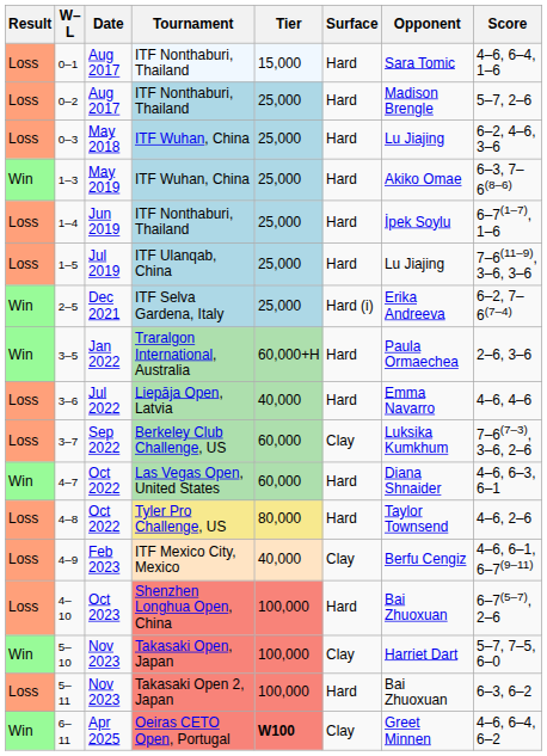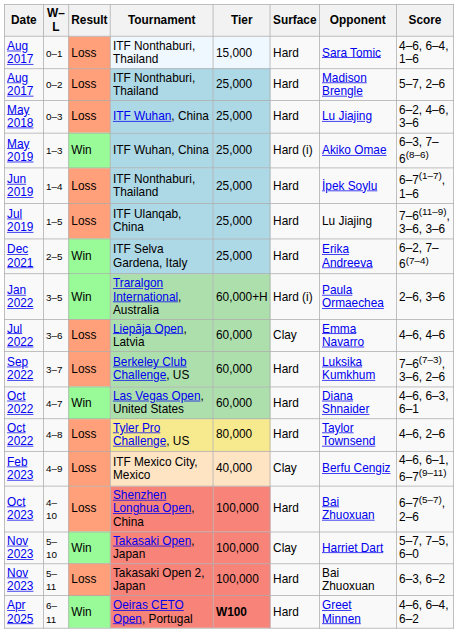 <table class="sortable wikitable">
 <tr>
+<th>Date</th>
+<th class="unsortable">W–L</th>
 <th>Result</th>
-<th class="unsortable">W–L</th>
-<th>Date</th>
 <th>Tournament</th>
 <th>Tier</th>
 <th>Surface</th>
 <th>Opponent</th>
 <th class="unsortable">Score</th>
 </tr>
 <tr>
+<td><a href='#'>Aug 2017</a></td>
+<td><small>0–1</small></td>
 <td style="background:#ffa07a;">Loss</td>
-<td><small>0–1</small></td>
-<td><a href='#'>Aug 2017</a></td>
 <td style="background:#f0f8ff;">ITF Nonthaburi, Thailand</td>
 <td style="background:#f0f8ff;">15,000</td>
 <td>Hard</td>
 <td> <a href='#'>Sara Tomic</a></td>
 <td>4–6, 6–4, 1–6</td>
 </tr>
 <tr>
+<td><a href='#'>Aug 2017</a></td>
+<td><small>0–2</small></td>
 <td style="background:#ffa07a;">Loss</td>
-<td><small>0–2</small></td>
-<td><a href='#'>Aug 2017</a></td>
 <td style="background:lightblue;">ITF Nonthaburi, Thailand</td>
 <td style="background:lightblue;">25,000</td>
 <td>Hard</td>
 <td> <a href='#'>Madison Brengle</a></td>
 <td>5–7, 2–6</td>
 </tr>
 <tr>
+<td><a href='#'>May 2018</a></td>
+<td><small>0–3</small></td>
 <td style="background:#ffa07a">Loss</td>
-<td><small>0–3</small></td>
-<td><a href='#'>May 2018</a></td>
 <td style="background:lightblue;"><a href='#'>ITF Wuhan</a>, China</td>
 <td style="background:lightblue;">25,000</td>
 <td>Hard</td>
 <td> <a href='#'>Lu Jiajing</a></td>
 <td>6–2, 4–6, 3–6</td>
 </tr>
 <tr>
+<td><a href='#'>May 2019</a></td>
+<td><small>1–3</small></td>
 <td style="background:#98fb98">Win</td>
-<td><small>1–3</small></td>
-<td><a href='#'>May 2019</a></td>
 <td style="background:lightblue;">ITF Wuhan, China</td>
 <td style="background:lightblue;">25,000</td>
-<td>Hard</td>
+<td>Hard (i)</td>
 <td> <a href='#'>Akiko Omae</a></td>
 <td>6–3, 7–6<sup>(8–6)</sup></td>
 </tr>
 <tr>
+<td><a href='#'>Jun 2019</a></td>
+<td><small>1–4</small></td>
 <td style="background:#ffa07a;">Loss</td>
-<td><small>1–4</small></td>
-<td><a href='#'>Jun 2019</a></td>
 <td style="background:lightblue;">ITF Nonthaburi, Thailand</td>
 <td style="background:lightblue;">25,000</td>
 <td>Hard</td>
 <td> <a href='#'>İpek Soylu</a></td>
 <td>6–7<sup>(1–7)</sup>, 1–6</td>
 </tr>
 <tr>
+<td><a href='#'>Jul 2019</a></td>
+<td><small>1–5</small></td>
 <td style="background:#ffa07a;">Loss</td>
-<td><small>1–5</small></td>
-<td><a href='#'>Jul 2019</a></td>
 <td style="background:lightblue;">ITF Ulanqab, China</td>
 <td style="background:lightblue;">25,000</td>
 <td>Hard</td>
 <td> Lu Jiajing</td>
 <td>7–6<sup>(11–9)</sup>, 3–6, 3–6</td>
 </tr>
 <tr>
+<td><a href='#'>Dec 2021</a></td>
+<td><small>2–5</small></td>
 <td style="background:#98FB98;">Win</td>
-<td><small>2–5</small></td>
-<td><a href='#'>Dec 2021</a></td>
 <td style="background:lightblue;">ITF Selva Gardena, Italy</td>
 <td style="background:lightblue;">25,000</td>
-<td>Hard (i)</td>
+<td>Hard</td>
 <td> <a href='#'>Erika Andreeva</a></td>
 <td>6–2, 7–6<sup>(7–4)</sup></td>
 </tr>
 <tr>
+<td><a href='#'>Jan 2022</a></td>
+<td><small>3–5</small></td>
 <td bgcolor=98FB98>Win</td>
-<td><small>3–5</small></td>
-<td><a href='#'>Jan 2022</a></td>
 <td style="background:#addfad;"><a href='#'>Traralgon International</a>, Australia</td>
 <td style="background:#addfad;">60,000+H</td>
-<td>Hard</td>
+<td>Hard (i)</td>
 <td> <a href='#'>Paula Ormaechea</a></td>
 <td>2–6, 3–6</td>
 </tr>
 <tr>
+<td><a href='#'>Jul 2022</a></td>
+<td><small>3–6</small></td>
 <td bgcolor=ffa07a>Loss</td>
-<td><small>3–6</small></td>
-<td><a href='#'>Jul 2022</a></td>
 <td style="background:#addfad;"><a href='#'>Liepāja Open</a>, Latvia</td>
-<td style="background:#addfad;">40,000</td>
-<td>Hard</td>
+<td style="background:#addfad;">60,000</td>
+<td>Clay</td>
 <td> <a href='#'>Emma Navarro</a></td>
 <td>4–6, 4–6</td>
 </tr>
 <tr>
+<td><a href='#'>Sep 2022</a></td>
+<td><small>3–7</small></td>
 <td bgcolor=ffa07a>Loss</td>
-<td><small>3–7</small></td>
-<td><a href='#'>Sep 2022</a></td>
 <td style="background:#addfad;"><a href='#'>Berkeley Club Challenge</a>, US</td>
 <td style="background:#addfad;">60,000</td>
-<td>Clay</td>
+<td>Hard</td>
 <td> <a href='#'>Luksika Kumkhum</a></td>
 <td>7–6<sup>(7–3)</sup>, 3–6, 2–6</td>
 </tr>
 <tr>
+<td><a href='#'>Oct 2022</a></td>
+<td><small>4–7</small></td>
 <td bgcolor=98FB98>Win</td>
-<td><small>4–7</small></td>
-<td><a href='#'>Oct 2022</a></td>
 <td bgcolor=addfad><a href='#'>Las Vegas Open</a>, United States</td>
 <td bgcolor=addfad>60,000</td>
 <td>Hard</td>
 <td> <a href='#'>Diana Shnaider</a></td>
 <td>4–6, 6–3, 6–1</td>
 </tr>
 <tr>
+<td><a href='#'>Oct 2022</a></td>
+<td><small>4–8</small></td>
 <td bgcolor=ffa07a>Loss</td>
-<td><small>4–8</small></td>
-<td><a href='#'>Oct 2022</a></td>
 <td bgcolor=f7e98e><a href='#'>Tyler Pro Challenge</a>, US</td>
 <td bgcolor=f7e98e>80,000</td>
 <td>Hard</td>
 <td> <a href='#'>Taylor Townsend</a></td>
 <td>4–6, 2–6</td>
 </tr>
 <tr>
+<td><a href='#'>Feb 2023</a></td>
+<td><small>4–9</small></td>
 <td bgcolor=ffa07a>Loss</td>
-<td><small>4–9</small></td>
-<td><a href='#'>Feb 2023</a></td>
 <td style="background:#ffe4c4;">ITF Mexico City, Mexico</td>
 <td style="background:#ffe4c4;">40,000</td>
 <td>Clay</td>
 <td> <a href='#'>Berfu Cengiz</a></td>
 <td>4–6, 6–1, 6–7<sup>(9–11)</sup></td>
 </tr>
 <tr>
+<td><a href='#'>Oct 2023</a></td>
+<td><small>4–10</small></td>
 <td bgcolor=ffa07a>Loss</td>
-<td><small>4–10</small></td>
-<td><a href='#'>Oct 2023</a></td>
 <td style="background:#f88379;"><a href='#'>Shenzhen Longhua Open</a>, China</td>
 <td style="background:#f88379;">100,000</td>
 <td>Hard</td>
 <td> <a href='#'>Bai Zhuoxuan</a></td>
 <td>6–7<sup>(5–7)</sup>, 2–6</td>
 </tr>
 <tr>
+<td><a href='#'>Nov 2023</a></td>
+<td><small>5–10</small></td>
 <td bgcolor=98FB98>Win</td>
-<td><small>5–10</small></td>
-<td><a href='#'>Nov 2023</a></td>
 <td style="background:#f88379;"><a href='#'>Takasaki Open</a>, Japan</td>
 <td style="background:#f88379;">100,000</td>
 <td>Clay</td>
 <td> <a href='#'>Harriet Dart</a></td>
 <td>5–7, 7–5, 6–0</td>
 </tr>
 <tr>
+<td><a href='#'>Nov 2023</a></td>
+<td><small>5–11</small></td>
 <td bgcolor=FFA07A>Loss</td>
-<td><small>5–11</small></td>
-<td><a href='#'>Nov 2023</a></td>
 <td style="background:#f88379;">Takasaki Open 2, Japan</td>
 <td style="background:#f88379;">100,000</td>
 <td>Hard</td>
 <td> Bai Zhuoxuan</td>
 <td>6–3, 6–2</td>
 </tr>
 <tr>
+<td><a href='#'>Apr 2025</a></td>
+<td><small>6–11</small></td>
 <td bgcolor=98FB98>Win</td>
-<td><small>6–11</small></td>
-<td><a href='#'>Apr 2025</a></td>
 <td style="background:#f88379;"><a href='#'>Oeiras CETO Open</a>, Portugal</td>
 <td style="background:#f88379;"><strong>W100</strong></td>
-<td>Clay</td>
+<td>Hard</td>
 <td> <a href='#'>Greet Minnen</a></td>
 <td>4–6, 6–4, 6–2</td>
 </tr>
 </table>
